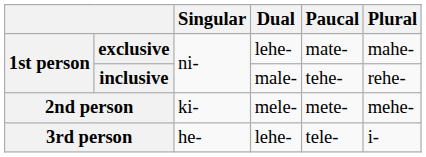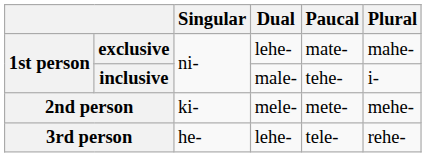 <table class="wikitable">
 <tr>
 <th colspan="2"></th>
 <th>Singular</th>
 <th>Dual</th>
 <th>Paucal</th>
 <th>Plural</th>
 </tr>
 <tr>
 <th rowspan="2">1st person</th>
 <th>exclusive</th>
 <td rowspan="2">ni-</td>
 <td>lehe-</td>
 <td>mate-</td>
 <td>mahe-</td>
 </tr>
 <tr>
 <th>inclusive</th>
 <td>male-</td>
 <td>tehe-</td>
-<td>rehe-</td>
+<td>i-</td>
 </tr>
 <tr>
 <th colspan="2">2nd person</th>
 <td>ki-</td>
 <td>mele-</td>
 <td>mete-</td>
 <td>mehe-</td>
 </tr>
 <tr>
 <th colspan="2">3rd person</th>
 <td>he-</td>
 <td>lehe-</td>
 <td>tele-</td>
-<td>i-</td>
+<td>rehe-</td>
 </tr>
 </table>
